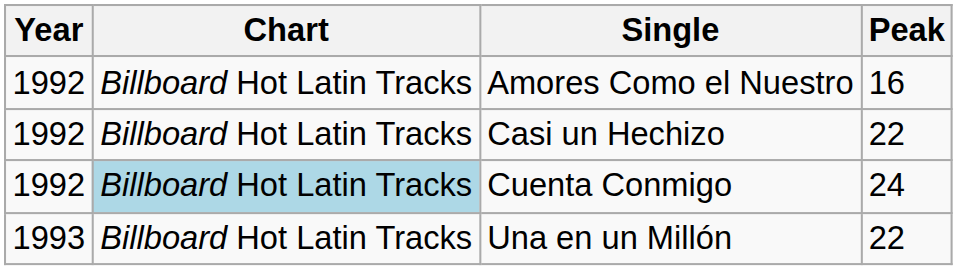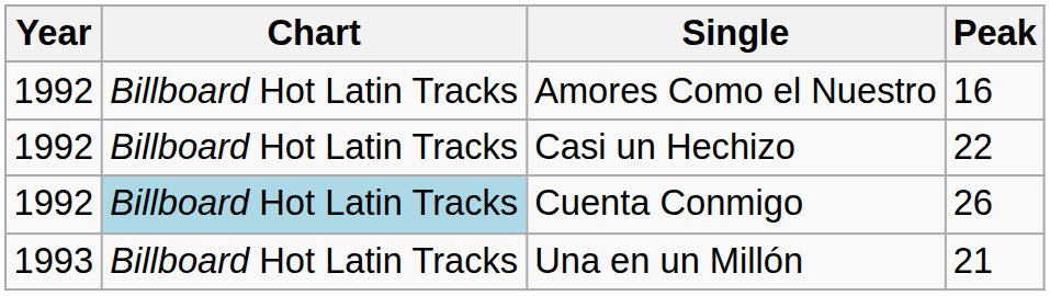 <table class="wikitable">
 <tr>
 <th>Year</th>
 <th>Chart</th>
 <th>Single</th>
 <th>Peak</th>
 </tr>
 <tr>
 <td>1992</td>
 <td><em>Billboard</em> Hot Latin Tracks</td>
 <td>Amores Como el Nuestro</td>
 <td>16</td>
 </tr>
 <tr>
 <td>1992</td>
 <td><em>Billboard</em> Hot Latin Tracks</td>
 <td>Casi un Hechizo</td>
 <td>22</td>
 </tr>
 <tr>
 <td>1992</td>
 <td style="background: lightblue;"><em>Billboard</em> Hot Latin Tracks</td>
 <td>Cuenta Conmigo</td>
-<td>24</td>
+<td>26</td>
 </tr>
 <tr>
 <td>1993</td>
 <td><em>Billboard</em> Hot Latin Tracks</td>
 <td>Una en un Millón</td>
-<td>22</td>
+<td>21</td>
 </tr>
 </table>
